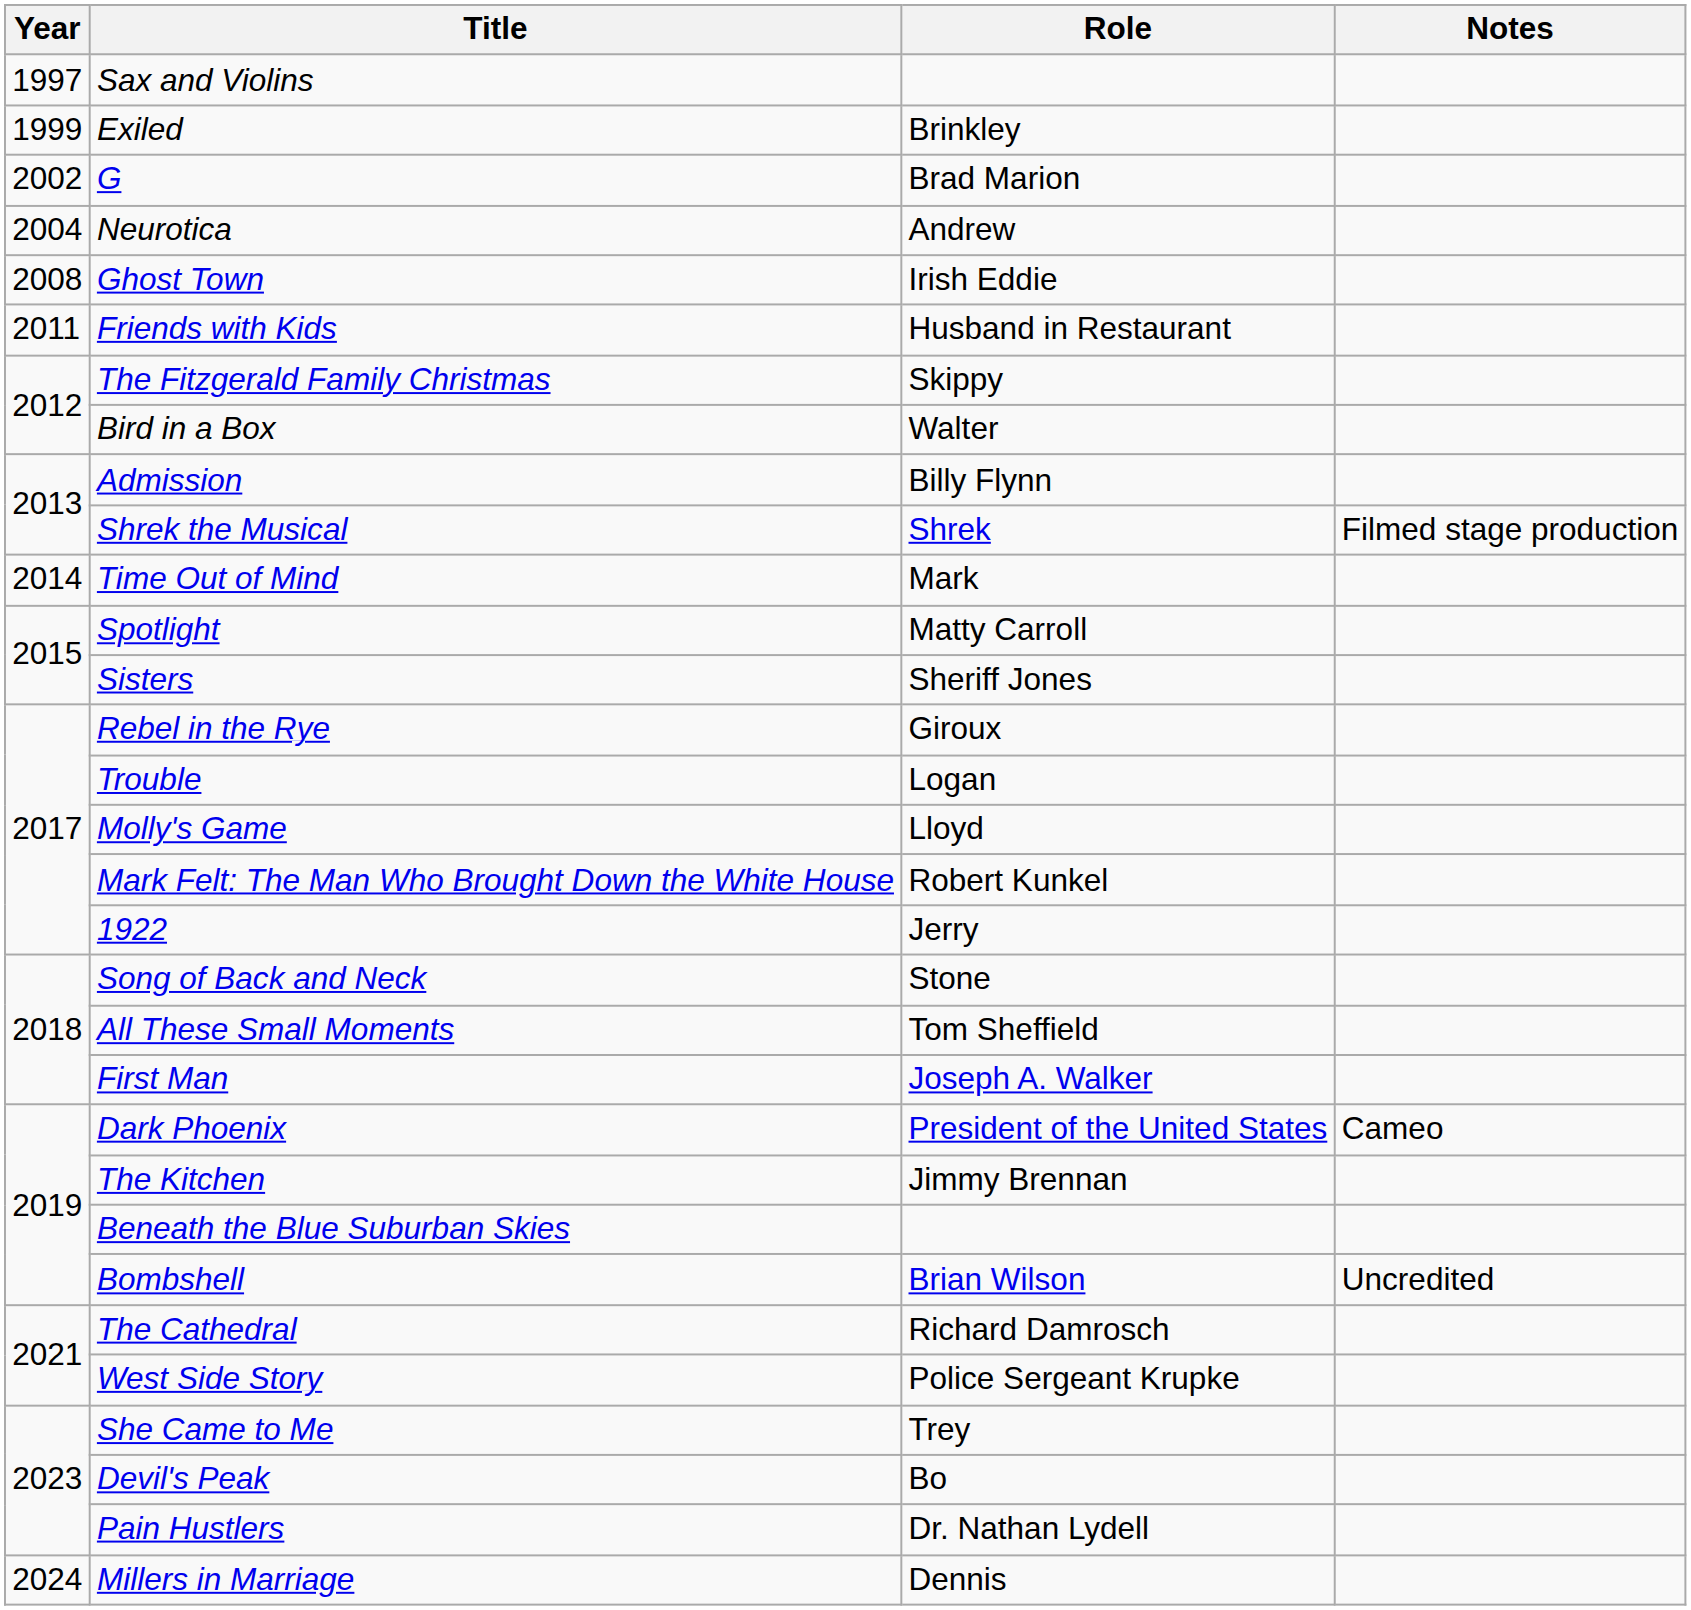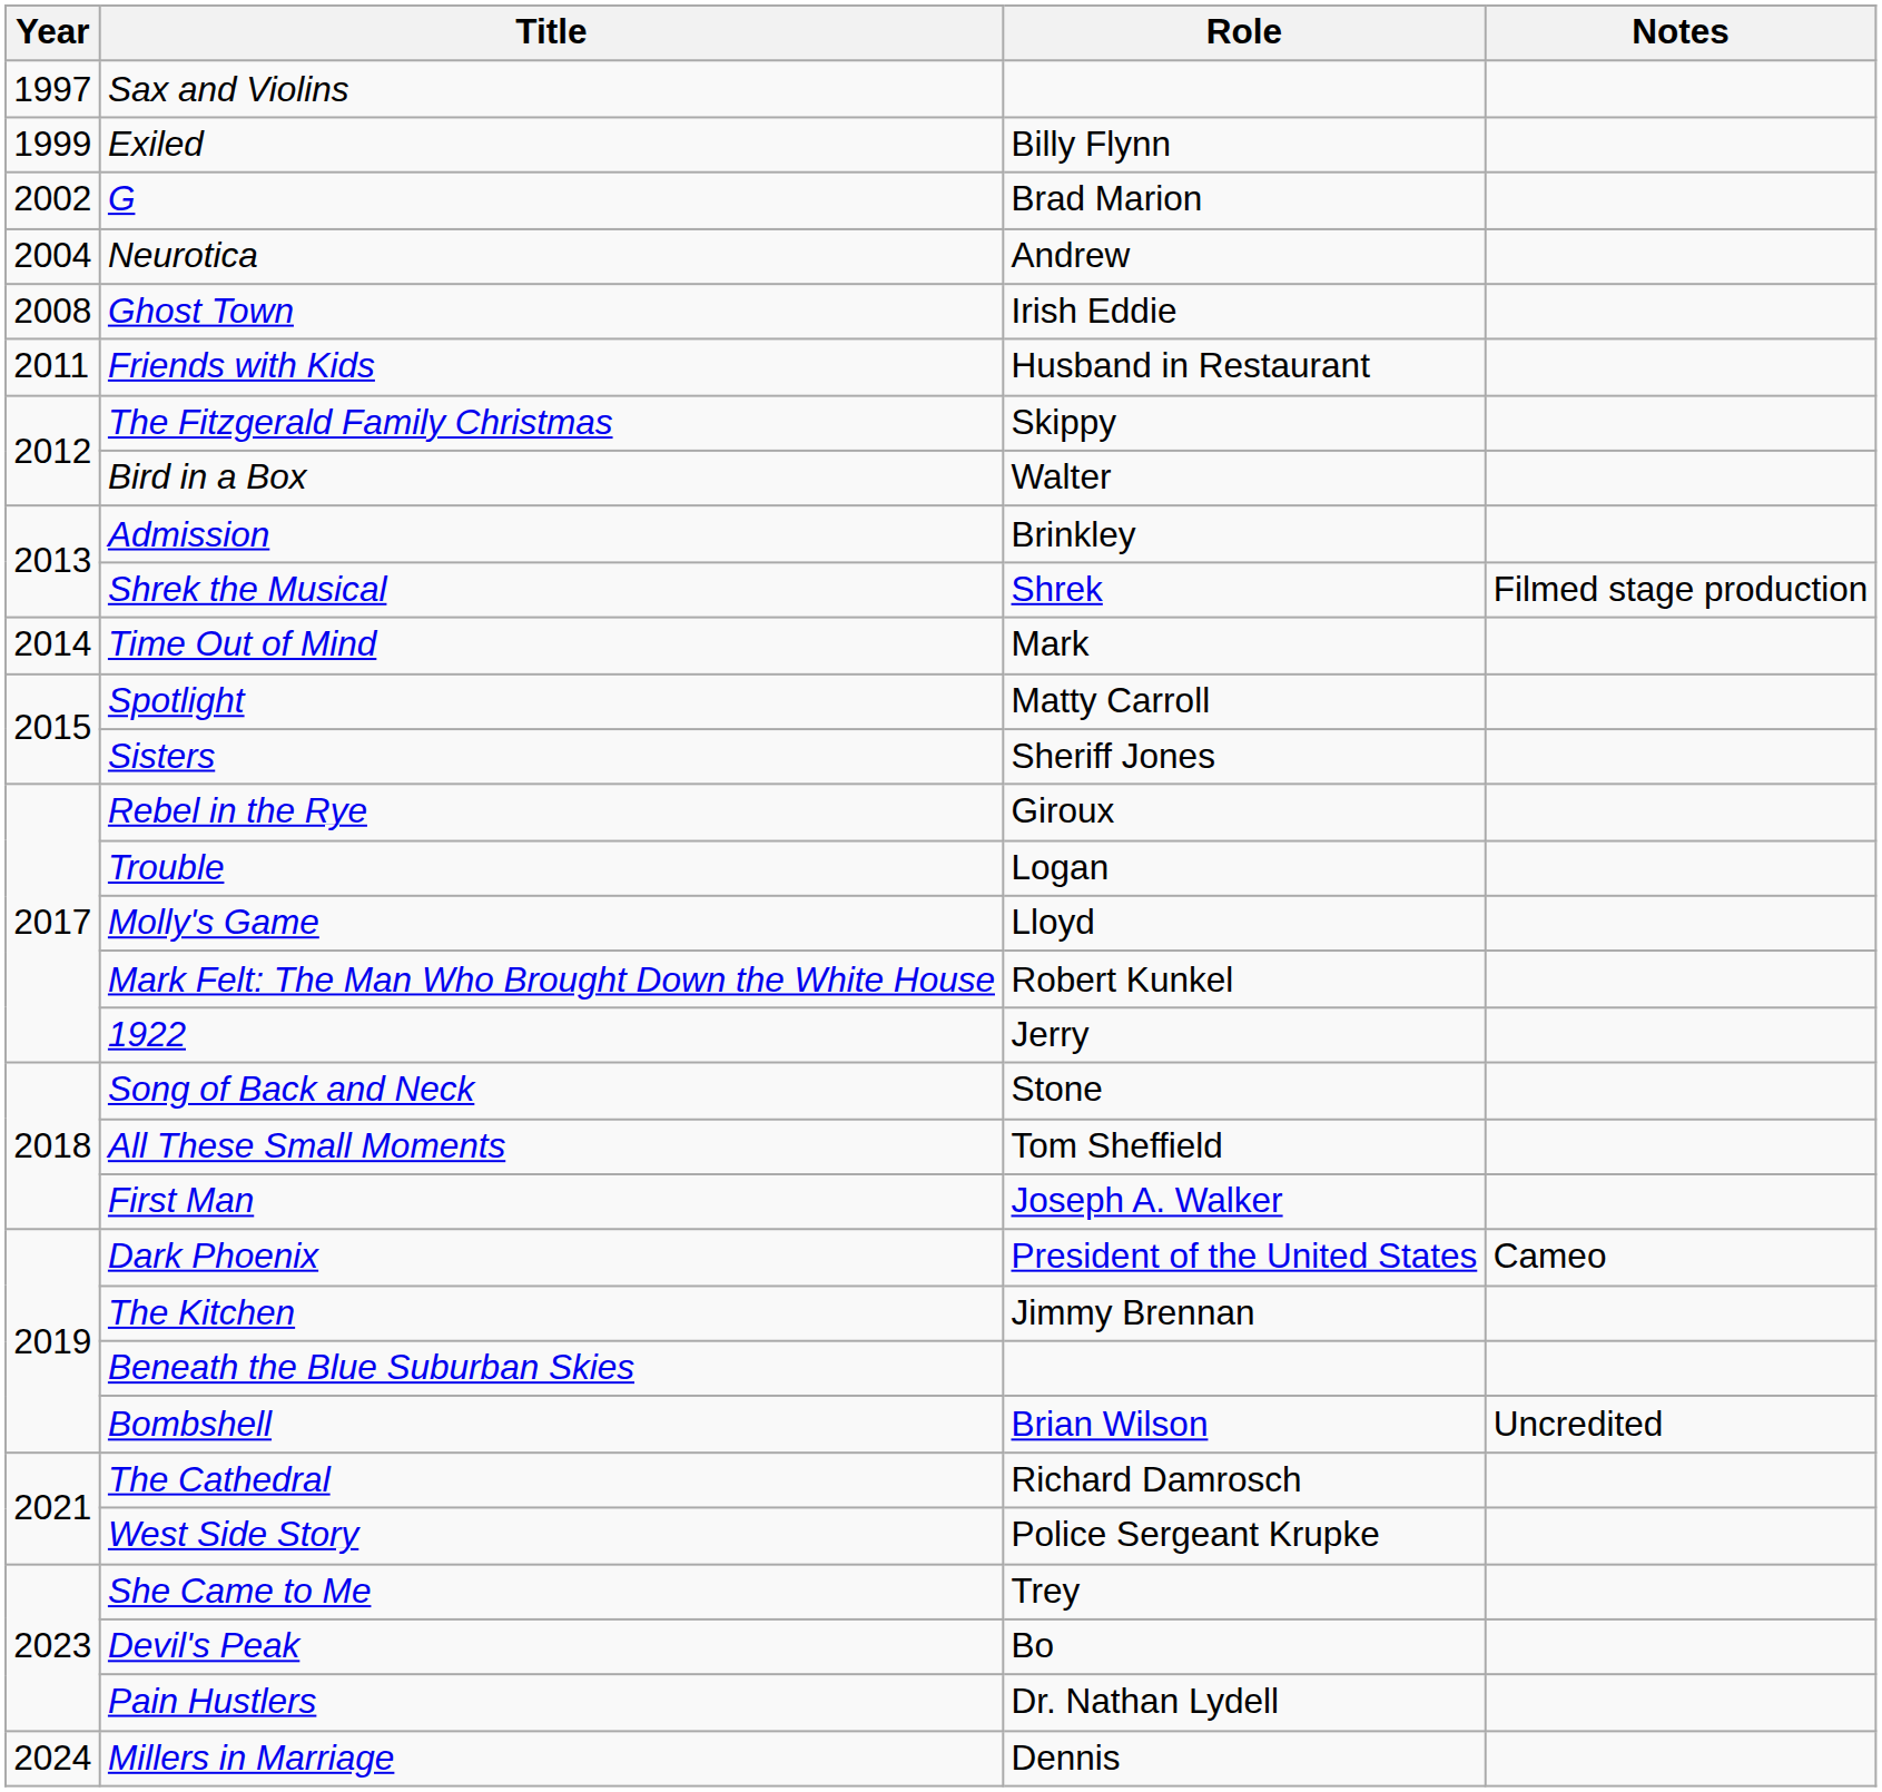 <table class="wikitable sortable">
 <tr>
 <th>Year</th>
 <th>Title</th>
 <th>Role</th>
 <th>Notes</th>
 </tr>
 <tr>
 <td>1997</td>
 <td><em>Sax and Violins</em></td>
 <td></td>
 <td></td>
 </tr>
 <tr>
 <td>1999</td>
 <td><em>Exiled</em></td>
-<td>Brinkley</td>
+<td>Billy Flynn</td>
 <td></td>
 </tr>
 <tr>
 <td>2002</td>
 <td><em><a href='#'>G</a></em></td>
 <td>Brad Marion</td>
 <td></td>
 </tr>
 <tr>
 <td>2004</td>
 <td><em>Neurotica</em></td>
 <td>Andrew</td>
 <td></td>
 </tr>
 <tr>
 <td>2008</td>
 <td><em><a href='#'>Ghost Town</a></em></td>
 <td>Irish Eddie</td>
 <td></td>
 </tr>
 <tr>
 <td>2011</td>
 <td><em><a href='#'>Friends with Kids</a></em></td>
 <td>Husband in Restaurant</td>
 <td></td>
 </tr>
 <tr>
 <td rowspan="2">2012</td>
 <td><em><a href='#'>The Fitzgerald Family Christmas</a></em></td>
 <td>Skippy</td>
 <td></td>
 </tr>
 <tr>
 <td><em>Bird in a Box</em></td>
 <td>Walter</td>
 <td></td>
 </tr>
 <tr>
 <td rowspan="2">2013</td>
 <td><em><a href='#'>Admission</a></em></td>
-<td>Billy Flynn</td>
+<td>Brinkley</td>
 <td></td>
 </tr>
 <tr>
 <td><em><a href='#'>Shrek the Musical</a></em></td>
 <td><a href='#'>Shrek</a></td>
 <td>Filmed stage production</td>
 </tr>
 <tr>
 <td>2014</td>
 <td><em><a href='#'>Time Out of Mind</a></em></td>
 <td>Mark</td>
 <td></td>
 </tr>
 <tr>
 <td rowspan="2">2015</td>
 <td><em><a href='#'>Spotlight</a></em></td>
 <td>Matty Carroll</td>
 <td></td>
 </tr>
 <tr>
 <td><em><a href='#'>Sisters</a></em></td>
 <td>Sheriff Jones</td>
 <td></td>
 </tr>
 <tr>
 <td rowspan="5">2017</td>
 <td><em><a href='#'>Rebel in the Rye</a></em></td>
 <td>Giroux</td>
 <td></td>
 </tr>
 <tr>
 <td><em><a href='#'>Trouble</a></em></td>
 <td>Logan</td>
 <td></td>
 </tr>
 <tr>
 <td><em><a href='#'>Molly's Game</a></em></td>
 <td>Lloyd</td>
 <td></td>
 </tr>
 <tr>
 <td><em><a href='#'>Mark Felt: The Man Who Brought Down the White House</a></em></td>
 <td>Robert Kunkel</td>
 <td></td>
 </tr>
 <tr>
 <td><em><a href='#'>1922</a></em></td>
 <td>Jerry</td>
 <td></td>
 </tr>
 <tr>
 <td rowspan="3">2018</td>
 <td><em><a href='#'>Song of Back and Neck</a></em></td>
 <td>Stone</td>
 <td></td>
 </tr>
 <tr>
 <td><em><a href='#'>All These Small Moments</a></em></td>
 <td>Tom Sheffield</td>
 <td></td>
 </tr>
 <tr>
 <td><em><a href='#'>First Man</a></em></td>
 <td><a href='#'>Joseph A. Walker</a></td>
 <td></td>
 </tr>
 <tr>
 <td rowspan="4">2019</td>
 <td><em><a href='#'>Dark Phoenix</a></em></td>
 <td><a href='#'>President of the United States</a></td>
 <td>Cameo</td>
 </tr>
 <tr>
 <td><em><a href='#'>The Kitchen</a></em></td>
 <td>Jimmy Brennan</td>
 <td></td>
 </tr>
 <tr>
 <td><em><a href='#'>Beneath the Blue Suburban Skies</a></em></td>
 <td></td>
 <td></td>
 </tr>
 <tr>
 <td><em><a href='#'>Bombshell</a></em></td>
 <td><a href='#'>Brian Wilson</a></td>
 <td>Uncredited</td>
 </tr>
 <tr>
 <td rowspan="2">2021</td>
 <td><em><a href='#'>The Cathedral</a></em></td>
 <td>Richard Damrosch</td>
 <td></td>
 </tr>
 <tr>
 <td><em><a href='#'>West Side Story</a></em></td>
 <td>Police Sergeant Krupke</td>
 <td></td>
 </tr>
 <tr>
 <td rowspan="3">2023</td>
 <td><em><a href='#'>She Came to Me</a></em></td>
 <td>Trey</td>
 <td></td>
 </tr>
 <tr>
 <td><em><a href='#'>Devil's Peak</a></em></td>
 <td>Bo</td>
 <td></td>
 </tr>
 <tr>
 <td><em><a href='#'>Pain Hustlers</a></em></td>
 <td>Dr. Nathan Lydell</td>
 <td></td>
 </tr>
 <tr>
 <td>2024</td>
 <td><em><a href='#'>Millers in Marriage</a></em></td>
 <td>Dennis</td>
 <td></td>
 </tr>
 </table>
